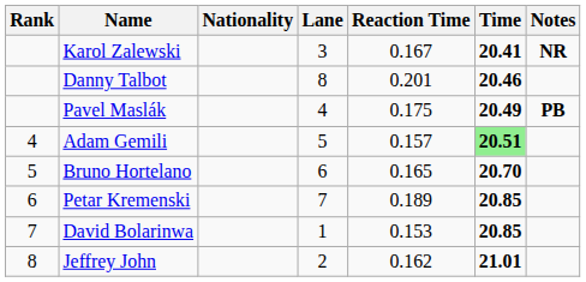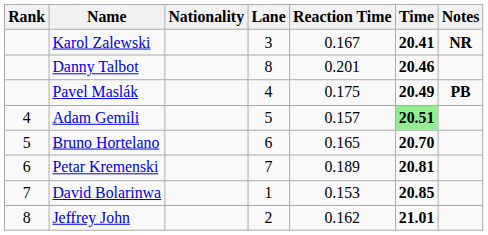 <table class="wikitable sortable" style="text-align:center">
 <tr>
 <th>Rank</th>
 <th>Name</th>
 <th>Nationality</th>
 <th>Lane</th>
 <th>Reaction Time</th>
 <th>Time</th>
 <th>Notes</th>
 </tr>
 <tr>
 <td></td>
 <td align=left><a href='#'>Karol Zalewski</a></td>
 <td align=left></td>
 <td>3</td>
 <td>0.167</td>
 <td><strong>20.41</strong></td>
 <td><strong>NR</strong></td>
 </tr>
 <tr>
 <td></td>
 <td align=left><a href='#'>Danny Talbot</a></td>
 <td align=left></td>
 <td>8</td>
 <td>0.201</td>
 <td><strong>20.46</strong></td>
 <td></td>
 </tr>
 <tr>
 <td></td>
 <td align=left><a href='#'>Pavel Maslák</a></td>
 <td align=left></td>
 <td>4</td>
 <td>0.175</td>
 <td><strong>20.49</strong></td>
 <td><strong>PB</strong></td>
 </tr>
 <tr>
 <td>4</td>
 <td align=left><a href='#'>Adam Gemili</a></td>
 <td align=left></td>
 <td>5</td>
 <td>0.157</td>
 <td style="background: lightgreen;"><strong>20.51</strong></td>
 <td></td>
 </tr>
 <tr>
 <td>5</td>
 <td align=left><a href='#'>Bruno Hortelano</a></td>
 <td align=left></td>
 <td>6</td>
 <td>0.165</td>
 <td><strong>20.70</strong></td>
 <td></td>
 </tr>
 <tr>
 <td>6</td>
 <td align=left><a href='#'>Petar Kremenski</a></td>
 <td align=left></td>
 <td>7</td>
 <td>0.189</td>
-<td><strong>20.85</strong></td>
+<td><strong>20.81</strong></td>
 <td></td>
 </tr>
 <tr>
 <td>7</td>
 <td align=left><a href='#'>David Bolarinwa</a></td>
 <td align=left></td>
 <td>1</td>
 <td>0.153</td>
 <td><strong>20.85</strong></td>
 <td></td>
 </tr>
 <tr>
 <td>8</td>
 <td align=left><a href='#'>Jeffrey John</a></td>
 <td align=left></td>
 <td>2</td>
 <td>0.162</td>
 <td><strong>21.01</strong></td>
 <td></td>
 </tr>
 </table>
